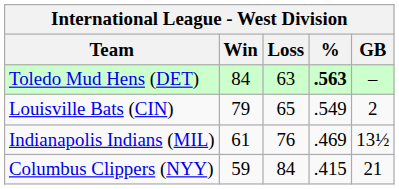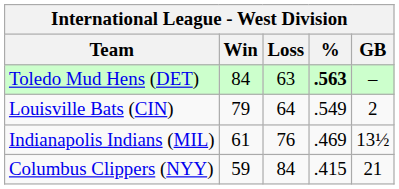 <table class="wikitable">
 <tr>
 <th colspan="5">International League - West Division</th>
 </tr>
 <tr>
 <th width="55%">Team</th>
 <th>Win</th>
 <th>Loss</th>
 <th>%</th>
 <th>GB</th>
 </tr>
 <tr align=center bgcolor=ccffcc>
 <td align=left><a href='#'>Toledo Mud Hens</a> (<a href='#'>DET</a>)</td>
 <td>84</td>
 <td>63</td>
 <td><strong>.563</strong></td>
 <td>–</td>
 </tr>
 <tr align=center>
 <td align=left><a href='#'>Louisville Bats</a> (<a href='#'>CIN</a>)</td>
 <td>79</td>
-<td>65</td>
+<td>64</td>
 <td>.549</td>
 <td>2</td>
 </tr>
 <tr align=center>
 <td align=left><a href='#'>Indianapolis Indians</a> (<a href='#'>MIL</a>)</td>
 <td>61</td>
 <td>76</td>
 <td>.469</td>
 <td>13½</td>
 </tr>
 <tr align=center>
 <td align=left><a href='#'>Columbus Clippers</a> (<a href='#'>NYY</a>)</td>
 <td>59</td>
 <td>84</td>
 <td>.415</td>
 <td>21</td>
 </tr>
 </table>
